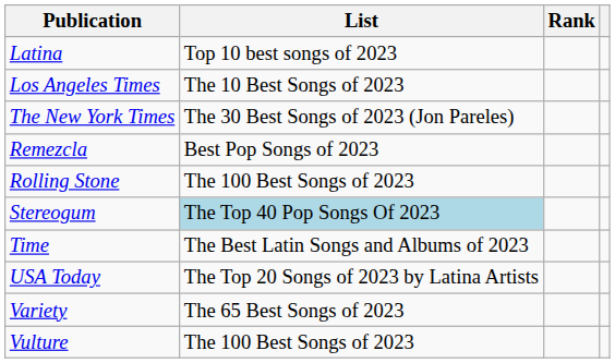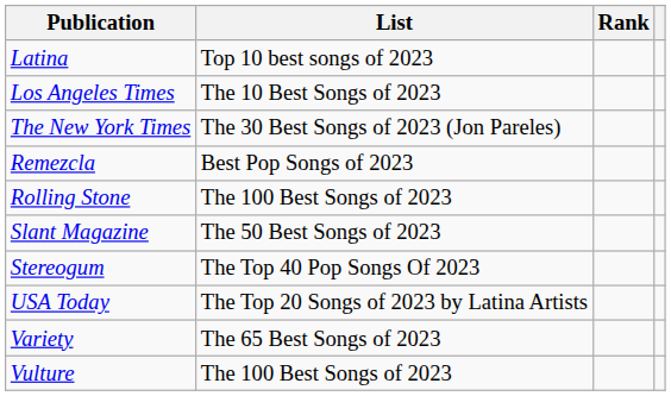 <table class="sortable wikitable">
 <tr>
 <th>Publication</th>
 <th>List</th>
 <th>Rank</th>
 <th class="unsortable"></th>
 </tr>
 <tr>
 <td><em><a href='#'>Latina</a></em></td>
 <td>Top 10 best songs of 2023</td>
 <td></td>
 <td></td>
 </tr>
 <tr>
 <td><em><a href='#'>Los Angeles Times</a></em></td>
 <td>The 10 Best Songs of 2023</td>
 <td></td>
 <td></td>
 </tr>
 <tr>
 <td><em><a href='#'>The New York Times</a></em></td>
 <td>The 30 Best Songs of 2023 (Jon Pareles)</td>
 <td></td>
 <td></td>
 </tr>
 <tr>
 <td><em><a href='#'>Remezcla</a></em></td>
 <td>Best Pop Songs of 2023</td>
 <td></td>
 <td></td>
 </tr>
 <tr>
 <td><em><a href='#'>Rolling Stone</a></em></td>
 <td>The 100 Best Songs of 2023</td>
 <td></td>
 <td></td>
 </tr>
 <tr>
-<td><em><a href='#'>Stereogum</a></em></td>
-<td style="background: lightblue;">The Top 40 Pop Songs Of 2023</td>
+<td><em><a href='#'>Slant Magazine</a></em></td>
+<td>The 50 Best Songs of 2023</td>
 <td></td>
 <td></td>
 </tr>
 <tr>
-<td><em><a href='#'>Time</a></em></td>
-<td>The Best Latin Songs and Albums of 2023</td>
+<td><em><a href='#'>Stereogum</a></em></td>
+<td>The Top 40 Pop Songs Of 2023</td>
 <td></td>
 <td></td>
 </tr>
 <tr>
 <td><em><a href='#'>USA Today</a></em></td>
 <td>The Top 20 Songs of 2023 by Latina Artists</td>
 <td></td>
 <td></td>
 </tr>
 <tr>
 <td><em><a href='#'>Variety</a></em></td>
 <td>The 65 Best Songs of 2023</td>
 <td></td>
 <td></td>
 </tr>
 <tr>
 <td><em><a href='#'>Vulture</a></em></td>
 <td>The 100 Best Songs of 2023</td>
 <td></td>
 <td></td>
 </tr>
 </table>
